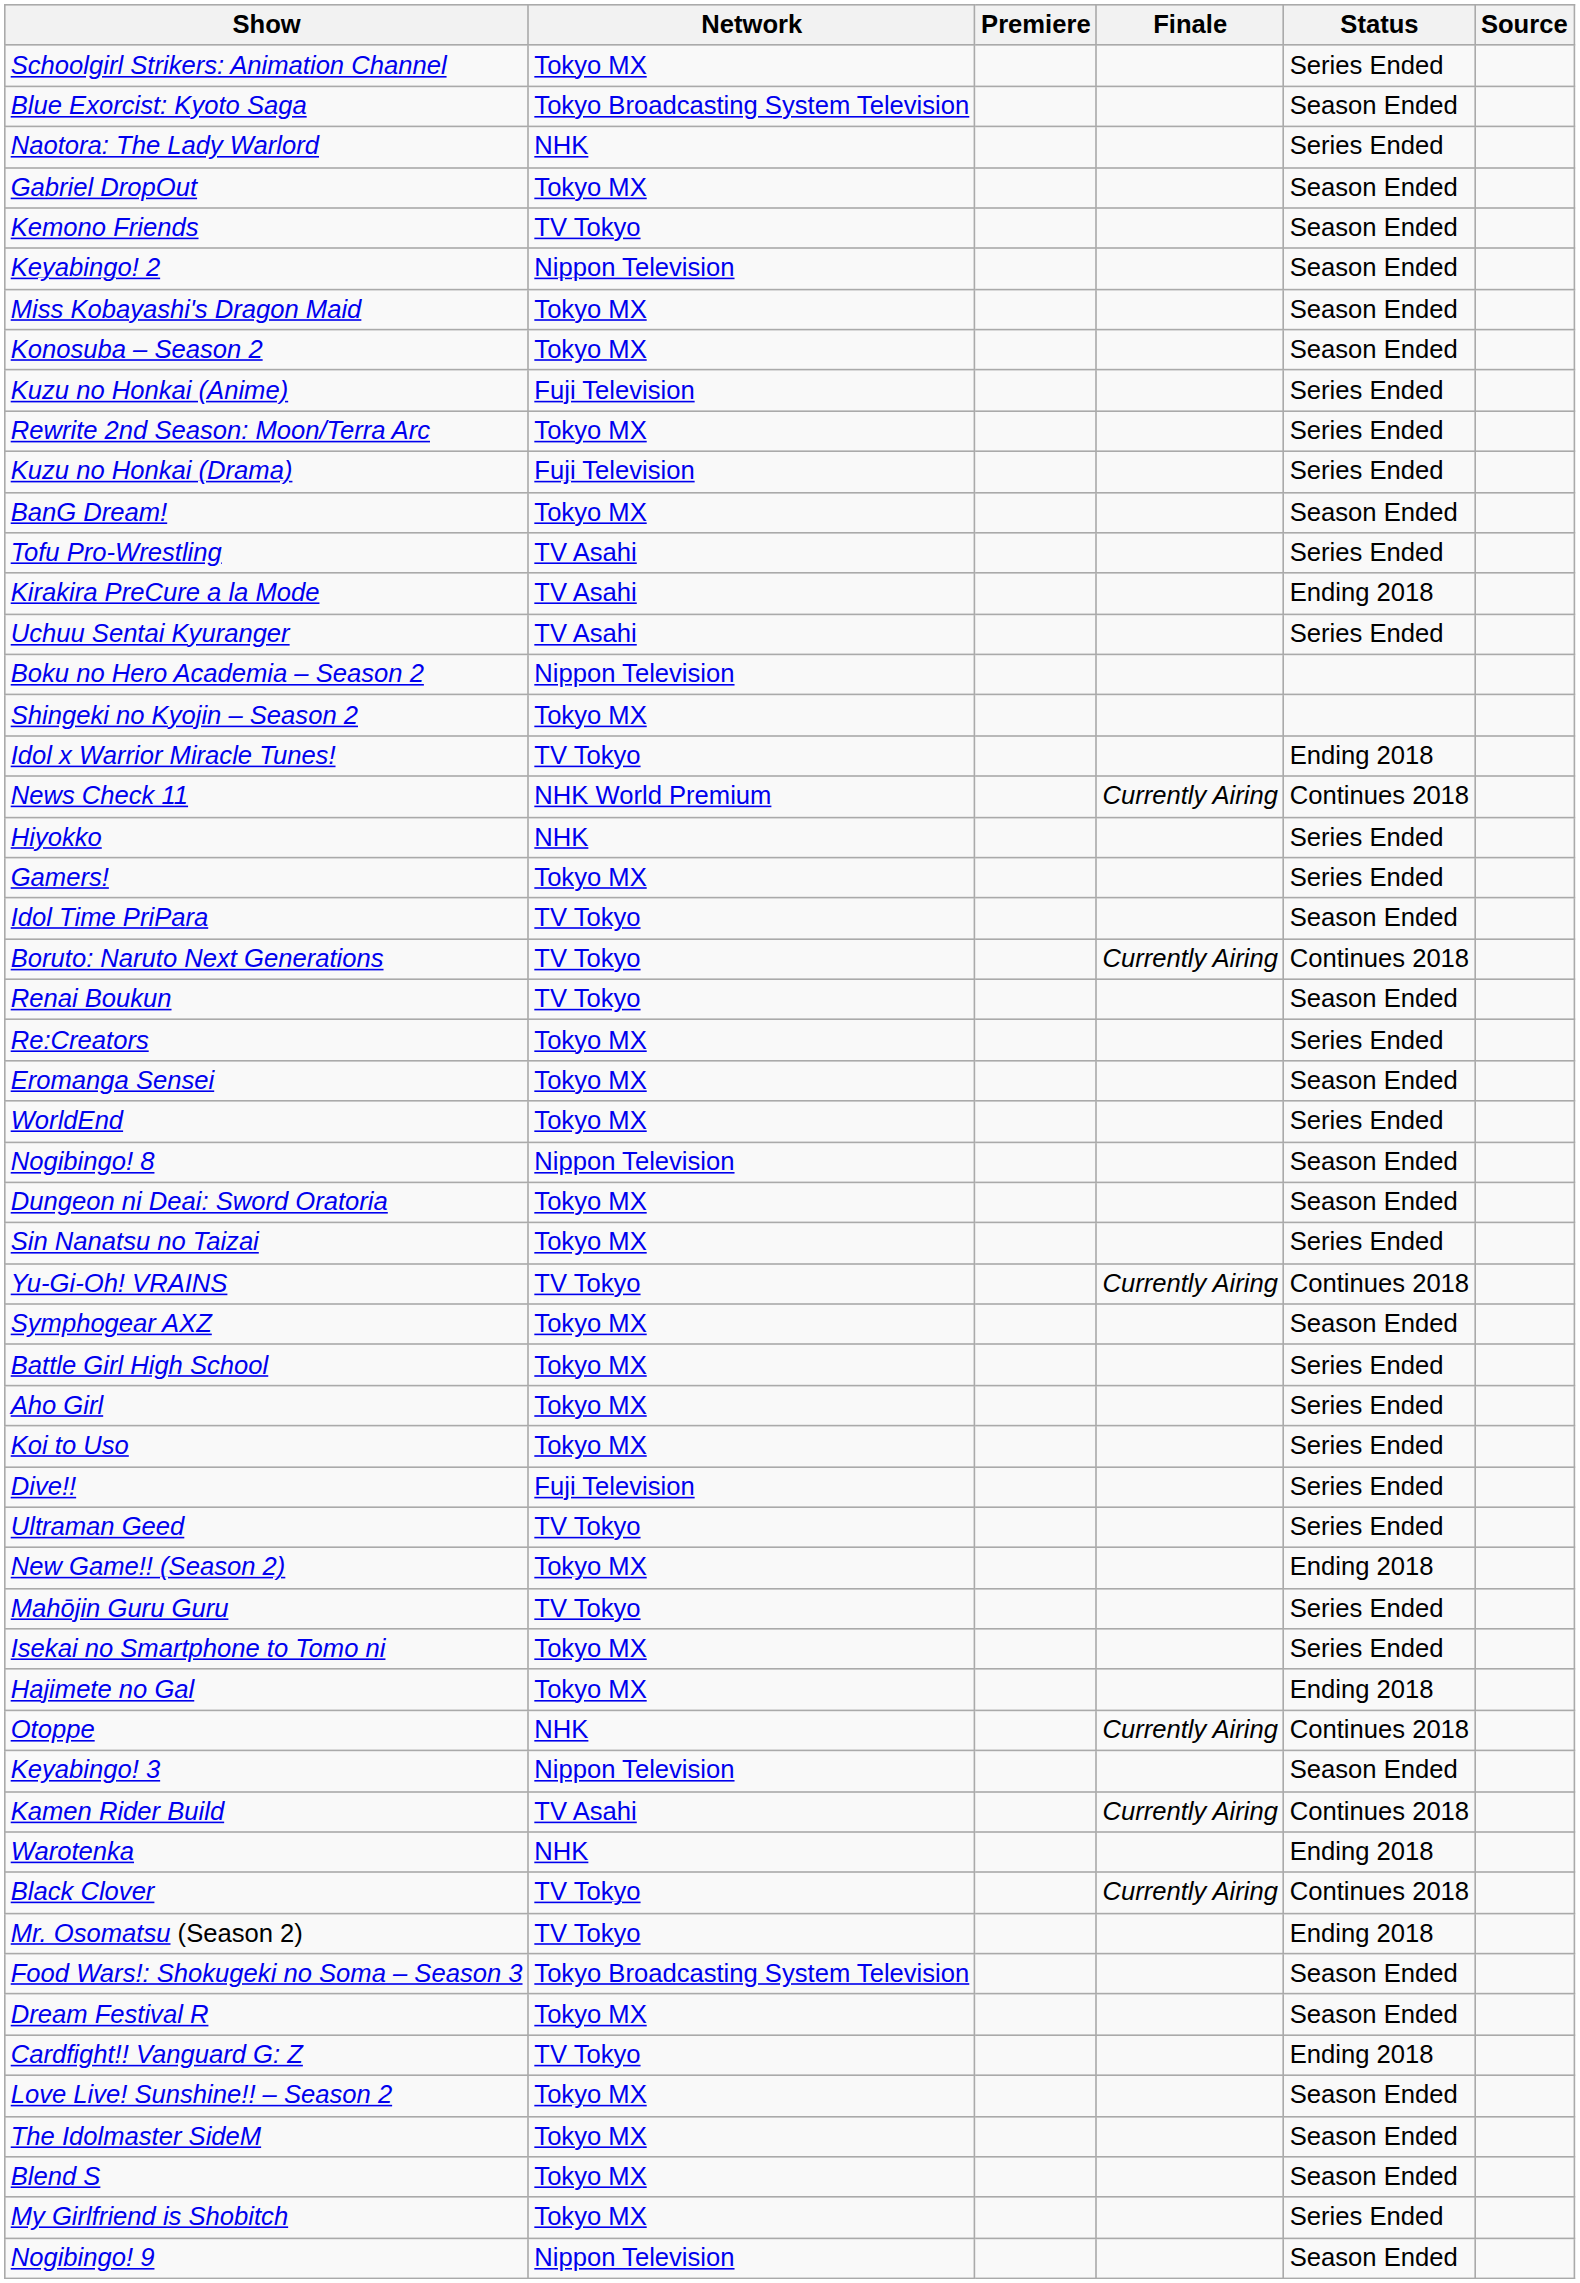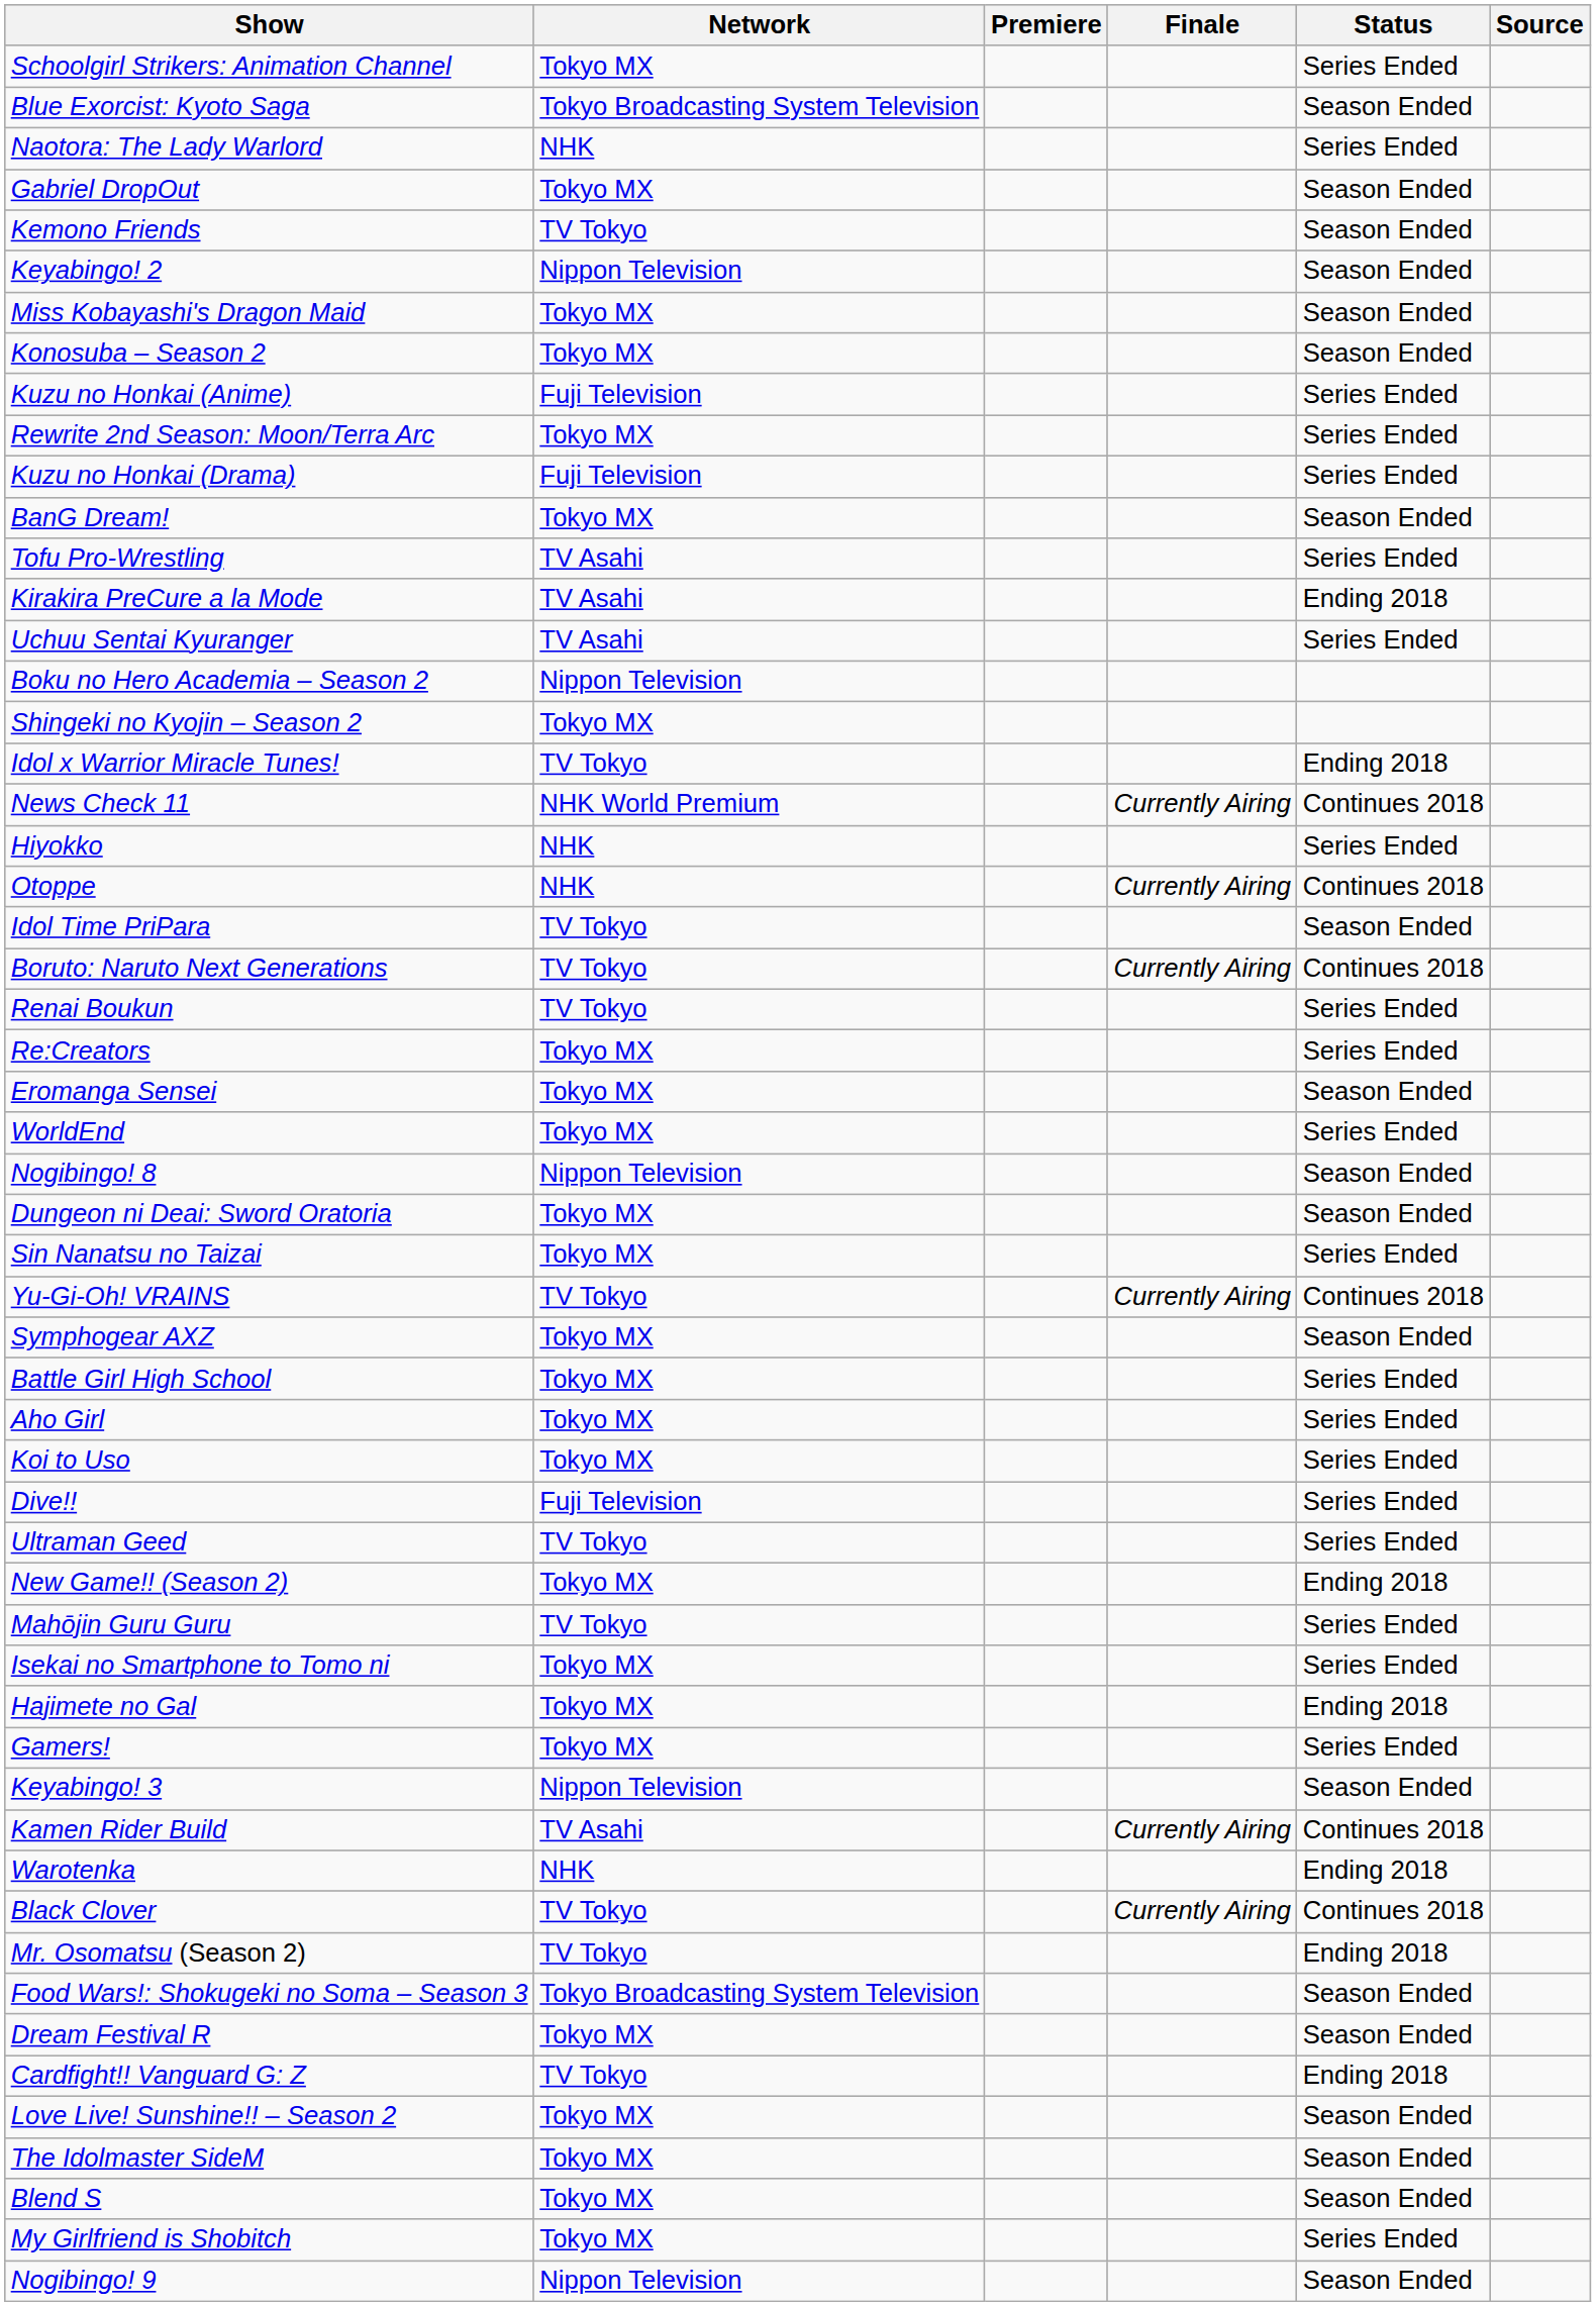 <table class="wikitable sortable">
 <tr>
 <th scope="col">Show</th>
 <th scope="col">Network</th>
 <th scope="col">Premiere</th>
 <th scope="col">Finale</th>
 <th scope="col">Status</th>
 <th class="unsortable" scope="col">Source</th>
 </tr>
 <tr>
 <td><em><a href='#'>Schoolgirl Strikers: Animation Channel</a></em></td>
 <td><a href='#'>Tokyo MX</a></td>
 <td></td>
 <td></td>
 <td>Series Ended</td>
 <td></td>
 </tr>
 <tr>
 <td><em><a href='#'>Blue Exorcist: Kyoto Saga</a></em></td>
 <td><a href='#'>Tokyo Broadcasting System Television</a></td>
 <td></td>
 <td></td>
 <td>Season Ended</td>
 <td></td>
 </tr>
 <tr>
 <td><em><a href='#'>Naotora: The Lady Warlord</a></em></td>
 <td><a href='#'>NHK</a></td>
 <td></td>
 <td></td>
 <td>Series Ended</td>
 <td></td>
 </tr>
 <tr>
 <td><em><a href='#'>Gabriel DropOut</a></em></td>
 <td><a href='#'>Tokyo MX</a></td>
 <td></td>
 <td></td>
 <td>Season Ended</td>
 <td></td>
 </tr>
 <tr>
 <td><em><a href='#'>Kemono Friends</a></em></td>
 <td><a href='#'>TV Tokyo</a></td>
 <td></td>
 <td></td>
 <td>Season Ended</td>
 <td></td>
 </tr>
 <tr>
 <td><em><a href='#'>Keyabingo! 2</a></em></td>
 <td><a href='#'>Nippon Television</a></td>
 <td></td>
 <td></td>
 <td>Season Ended</td>
 <td></td>
 </tr>
 <tr>
 <td><em><a href='#'>Miss Kobayashi's Dragon Maid</a></em></td>
 <td><a href='#'>Tokyo MX</a></td>
 <td></td>
 <td></td>
 <td>Season Ended</td>
 <td></td>
 </tr>
 <tr>
 <td><em><a href='#'>Konosuba – Season 2</a></em></td>
 <td><a href='#'>Tokyo MX</a></td>
 <td></td>
 <td></td>
 <td>Season Ended</td>
 <td></td>
 </tr>
 <tr>
 <td><em><a href='#'>Kuzu no Honkai (Anime)</a></em></td>
 <td><a href='#'>Fuji Television</a></td>
 <td></td>
 <td></td>
 <td>Series Ended</td>
 <td></td>
 </tr>
 <tr>
 <td><em><a href='#'>Rewrite 2nd Season: Moon/Terra Arc</a></em></td>
 <td><a href='#'>Tokyo MX</a></td>
 <td></td>
 <td></td>
 <td>Series Ended</td>
 <td></td>
 </tr>
 <tr>
 <td><em><a href='#'>Kuzu no Honkai (Drama)</a></em></td>
 <td><a href='#'>Fuji Television</a></td>
 <td></td>
 <td></td>
 <td>Series Ended</td>
 <td></td>
 </tr>
 <tr>
 <td><em><a href='#'>BanG Dream!</a></em></td>
 <td><a href='#'>Tokyo MX</a></td>
 <td></td>
 <td></td>
 <td>Season Ended</td>
 <td></td>
 </tr>
 <tr>
 <td><em><a href='#'>Tofu Pro-Wrestling</a></em></td>
 <td><a href='#'>TV Asahi</a></td>
 <td></td>
 <td></td>
 <td>Series Ended</td>
 <td></td>
 </tr>
 <tr>
 <td><em><a href='#'>Kirakira PreCure a la Mode</a></em></td>
 <td><a href='#'>TV Asahi</a></td>
 <td></td>
 <td></td>
 <td>Ending 2018</td>
 <td></td>
 </tr>
 <tr>
 <td><em><a href='#'>Uchuu Sentai Kyuranger</a></em></td>
 <td><a href='#'>TV Asahi</a></td>
 <td></td>
 <td></td>
 <td>Series Ended</td>
 <td></td>
 </tr>
 <tr>
 <td><em><a href='#'>Boku no Hero Academia – Season 2</a></em></td>
 <td><a href='#'>Nippon Television</a></td>
 <td></td>
 <td></td>
 <td></td>
 <td></td>
 </tr>
 <tr>
 <td><em><a href='#'>Shingeki no Kyojin – Season 2</a></em></td>
 <td><a href='#'>Tokyo MX</a></td>
 <td></td>
 <td></td>
 <td></td>
 <td></td>
 </tr>
 <tr>
 <td><em><a href='#'>Idol x Warrior Miracle Tunes!</a></em></td>
 <td><a href='#'>TV Tokyo</a></td>
 <td></td>
 <td></td>
 <td>Ending 2018</td>
 <td></td>
 </tr>
 <tr>
 <td><em><a href='#'>News Check 11</a></em></td>
 <td><a href='#'>NHK World Premium</a></td>
 <td></td>
 <td><em>Currently Airing</em></td>
 <td>Continues 2018</td>
 <td></td>
 </tr>
 <tr>
 <td><em><a href='#'>Hiyokko</a></em></td>
 <td><a href='#'>NHK</a></td>
 <td></td>
 <td></td>
 <td>Series Ended</td>
 <td></td>
 </tr>
 <tr>
-<td><em><a href='#'>Gamers!</a></em></td>
-<td><a href='#'>Tokyo MX</a></td>
+<td><em><a href='#'>Otoppe</a></em></td>
+<td><a href='#'>NHK</a></td>
 <td></td>
-<td></td>
-<td>Series Ended</td>
+<td><em>Currently Airing</em></td>
+<td>Continues 2018</td>
 <td></td>
 </tr>
 <tr>
 <td><em><a href='#'>Idol Time PriPara</a></em></td>
 <td><a href='#'>TV Tokyo</a></td>
 <td></td>
 <td></td>
 <td>Season Ended</td>
 <td></td>
 </tr>
 <tr>
 <td><em><a href='#'>Boruto: Naruto Next Generations</a></em></td>
 <td><a href='#'>TV Tokyo</a></td>
 <td></td>
 <td><em>Currently Airing</em></td>
 <td>Continues 2018</td>
 <td></td>
 </tr>
 <tr>
 <td><em><a href='#'>Renai Boukun</a></em></td>
 <td><a href='#'>TV Tokyo</a></td>
 <td></td>
 <td></td>
-<td>Season Ended</td>
+<td>Series Ended</td>
 <td></td>
 </tr>
 <tr>
 <td><em><a href='#'>Re:Creators</a></em></td>
 <td><a href='#'>Tokyo MX</a></td>
 <td></td>
 <td></td>
 <td>Series Ended</td>
 <td></td>
 </tr>
 <tr>
 <td><em><a href='#'>Eromanga Sensei</a></em></td>
 <td><a href='#'>Tokyo MX</a></td>
 <td></td>
 <td></td>
 <td>Season Ended</td>
 <td></td>
 </tr>
 <tr>
 <td><em><a href='#'>WorldEnd</a></em></td>
 <td><a href='#'>Tokyo MX</a></td>
 <td></td>
 <td></td>
 <td>Series Ended</td>
 <td></td>
 </tr>
 <tr>
 <td><em><a href='#'>Nogibingo! 8</a></em></td>
 <td><a href='#'>Nippon Television</a></td>
 <td></td>
 <td></td>
 <td>Season Ended</td>
 <td></td>
 </tr>
 <tr>
 <td><em><a href='#'>Dungeon ni Deai: Sword Oratoria</a></em></td>
 <td><a href='#'>Tokyo MX</a></td>
 <td></td>
 <td></td>
 <td>Season Ended</td>
 <td></td>
 </tr>
 <tr>
 <td><em><a href='#'>Sin Nanatsu no Taizai</a></em></td>
 <td><a href='#'>Tokyo MX</a></td>
 <td></td>
 <td></td>
 <td>Series Ended</td>
 <td></td>
 </tr>
 <tr>
 <td><em><a href='#'>Yu-Gi-Oh! VRAINS</a></em></td>
 <td><a href='#'>TV Tokyo</a></td>
 <td></td>
 <td><em>Currently Airing</em></td>
 <td>Continues 2018</td>
 <td></td>
 </tr>
 <tr>
 <td><em><a href='#'>Symphogear AXZ</a></em></td>
 <td><a href='#'>Tokyo MX</a></td>
 <td></td>
 <td></td>
 <td>Season Ended</td>
 <td></td>
 </tr>
 <tr>
 <td><em><a href='#'>Battle Girl High School</a></em></td>
 <td><a href='#'>Tokyo MX</a></td>
 <td></td>
 <td></td>
 <td>Series Ended</td>
 <td></td>
 </tr>
 <tr>
 <td><em><a href='#'>Aho Girl</a></em></td>
 <td><a href='#'>Tokyo MX</a></td>
 <td></td>
 <td></td>
 <td>Series Ended</td>
 <td></td>
 </tr>
 <tr>
 <td><em><a href='#'>Koi to Uso</a></em></td>
 <td><a href='#'>Tokyo MX</a></td>
 <td></td>
 <td></td>
 <td>Series Ended</td>
 <td></td>
 </tr>
 <tr>
 <td><em><a href='#'>Dive!!</a></em></td>
 <td><a href='#'>Fuji Television</a></td>
 <td></td>
 <td></td>
 <td>Series Ended</td>
 <td></td>
 </tr>
 <tr>
 <td><em><a href='#'>Ultraman Geed</a></em></td>
 <td><a href='#'>TV Tokyo</a></td>
 <td></td>
 <td></td>
 <td>Series Ended</td>
 <td></td>
 </tr>
 <tr>
 <td><em><a href='#'>New Game!! (Season 2)</a></em></td>
 <td><a href='#'>Tokyo MX</a></td>
 <td></td>
 <td></td>
 <td>Ending 2018</td>
 <td></td>
 </tr>
 <tr>
 <td><em><a href='#'>Mahōjin Guru Guru</a></em></td>
 <td><a href='#'>TV Tokyo</a></td>
 <td></td>
 <td></td>
 <td>Series Ended</td>
 <td></td>
 </tr>
 <tr>
 <td><em><a href='#'>Isekai no Smartphone to Tomo ni</a></em></td>
 <td><a href='#'>Tokyo MX</a></td>
 <td></td>
 <td></td>
 <td>Series Ended</td>
 <td></td>
 </tr>
 <tr>
 <td><em><a href='#'>Hajimete no Gal</a></em></td>
 <td><a href='#'>Tokyo MX</a></td>
 <td></td>
 <td></td>
 <td>Ending 2018</td>
 <td></td>
 </tr>
 <tr>
-<td><em><a href='#'>Otoppe</a></em></td>
-<td><a href='#'>NHK</a></td>
+<td><em><a href='#'>Gamers!</a></em></td>
+<td><a href='#'>Tokyo MX</a></td>
 <td></td>
-<td><em>Currently Airing</em></td>
-<td>Continues 2018</td>
+<td></td>
+<td>Series Ended</td>
 <td></td>
 </tr>
 <tr>
 <td><em><a href='#'>Keyabingo! 3</a></em></td>
 <td><a href='#'>Nippon Television</a></td>
 <td></td>
 <td></td>
 <td>Season Ended</td>
 <td></td>
 </tr>
 <tr>
 <td><em><a href='#'>Kamen Rider Build</a></em></td>
 <td><a href='#'>TV Asahi</a></td>
 <td></td>
 <td><em>Currently Airing</em></td>
 <td>Continues 2018</td>
 <td></td>
 </tr>
 <tr>
 <td><em><a href='#'>Warotenka</a></em></td>
 <td><a href='#'>NHK</a></td>
 <td></td>
 <td></td>
 <td>Ending 2018</td>
 <td></td>
 </tr>
 <tr>
 <td><em><a href='#'>Black Clover</a></em></td>
 <td><a href='#'>TV Tokyo</a></td>
 <td></td>
 <td><em>Currently Airing</em></td>
 <td>Continues 2018</td>
 <td></td>
 </tr>
 <tr>
 <td><em><a href='#'>Mr. Osomatsu</a></em> (Season 2)</td>
 <td><a href='#'>TV Tokyo</a></td>
 <td></td>
 <td></td>
 <td>Ending 2018</td>
 <td></td>
 </tr>
 <tr>
 <td><em><a href='#'>Food Wars!: Shokugeki no Soma – Season 3</a></em></td>
 <td><a href='#'>Tokyo Broadcasting System Television</a></td>
 <td></td>
 <td></td>
 <td>Season Ended</td>
 <td></td>
 </tr>
 <tr>
 <td><em><a href='#'>Dream Festival R</a></em></td>
 <td><a href='#'>Tokyo MX</a></td>
 <td></td>
 <td></td>
 <td>Season Ended</td>
 <td></td>
 </tr>
 <tr>
 <td><em><a href='#'>Cardfight!! Vanguard G: Z</a></em></td>
 <td><a href='#'>TV Tokyo</a></td>
 <td></td>
 <td></td>
 <td>Ending 2018</td>
 <td></td>
 </tr>
 <tr>
 <td><em><a href='#'>Love Live! Sunshine!! – Season 2</a></em></td>
 <td><a href='#'>Tokyo MX</a></td>
 <td></td>
 <td></td>
 <td>Season Ended</td>
 <td></td>
 </tr>
 <tr>
 <td><em><a href='#'>The Idolmaster SideM</a></em></td>
 <td><a href='#'>Tokyo MX</a></td>
 <td></td>
 <td></td>
 <td>Season Ended</td>
 <td></td>
 </tr>
 <tr>
 <td><em><a href='#'>Blend S</a></em></td>
 <td><a href='#'>Tokyo MX</a></td>
 <td></td>
 <td></td>
 <td>Season Ended</td>
 <td></td>
 </tr>
 <tr>
 <td><em><a href='#'>My Girlfriend is Shobitch</a></em></td>
 <td><a href='#'>Tokyo MX</a></td>
 <td></td>
 <td></td>
 <td>Series Ended</td>
 <td></td>
 </tr>
 <tr>
 <td><em><a href='#'>Nogibingo! 9</a></em></td>
 <td><a href='#'>Nippon Television</a></td>
 <td></td>
 <td></td>
 <td>Season Ended</td>
 <td></td>
 </tr>
 </table>
